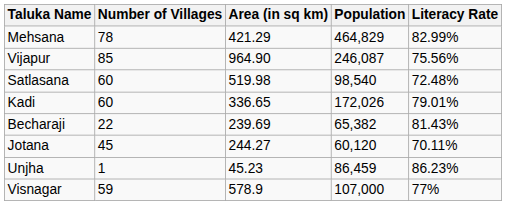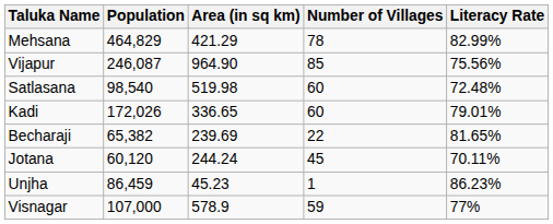 <table class="wikitable">
 <tr>
 <th>Taluka Name</th>
+<th>Population</th>
+<th>Area (in sq km)</th>
 <th>Number of Villages</th>
-<th>Area (in sq km)</th>
-<th>Population</th>
 <th>Literacy Rate</th>
 </tr>
 <tr>
 <td>Mehsana</td>
+<td>464,829</td>
+<td>421.29</td>
 <td>78</td>
-<td>421.29</td>
-<td>464,829</td>
 <td>82.99%</td>
 </tr>
 <tr>
 <td>Vijapur</td>
+<td>246,087</td>
+<td>964.90</td>
 <td>85</td>
-<td>964.90</td>
-<td>246,087</td>
 <td>75.56%</td>
 </tr>
 <tr>
 <td>Satlasana</td>
+<td>98,540</td>
+<td>519.98</td>
 <td>60</td>
-<td>519.98</td>
-<td>98,540</td>
 <td>72.48%</td>
 </tr>
 <tr>
 <td>Kadi</td>
+<td>172,026</td>
+<td>336.65</td>
 <td>60</td>
-<td>336.65</td>
-<td>172,026</td>
 <td>79.01%</td>
 </tr>
 <tr>
 <td>Becharaji</td>
+<td>65,382</td>
+<td>239.69</td>
 <td>22</td>
-<td>239.69</td>
-<td>65,382</td>
-<td>81.43%</td>
+<td>81.65%</td>
 </tr>
 <tr>
 <td>Jotana</td>
+<td>60,120</td>
+<td>244.24</td>
 <td>45</td>
-<td>244.27</td>
-<td>60,120</td>
 <td>70.11%</td>
 </tr>
 <tr>
 <td>Unjha</td>
+<td>86,459</td>
+<td>45.23</td>
 <td>1</td>
-<td>45.23</td>
-<td>86,459</td>
 <td>86.23%</td>
 </tr>
 <tr>
 <td>Visnagar</td>
+<td>107,000</td>
+<td>578.9</td>
 <td>59</td>
-<td>578.9</td>
-<td>107,000</td>
 <td>77%</td>
 </tr>
 </table>
